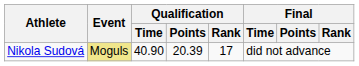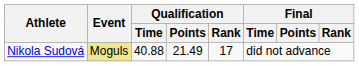 <table class="wikitable" style="font-size:90%">
 <tr>
 <th rowspan="2">Athlete</th>
 <th rowspan="2">Event</th>
 <th colspan="3">Qualification</th>
 <th colspan="3">Final</th>
 </tr>
 <tr>
 <th>Time</th>
 <th>Points</th>
 <th>Rank</th>
 <th>Time</th>
 <th>Points</th>
 <th>Rank</th>
 </tr>
 <tr>
 <td><a href='#'>Nikola Sudová</a></td>
 <td style="background: khaki;">Moguls</td>
-<td align="center">40.90</td>
-<td align="center">20.39</td>
+<td align="center">40.88</td>
+<td align="center">21.49</td>
 <td align="center">17</td>
 <td colspan="3">did not advance</td>
 </tr>
 </table>
